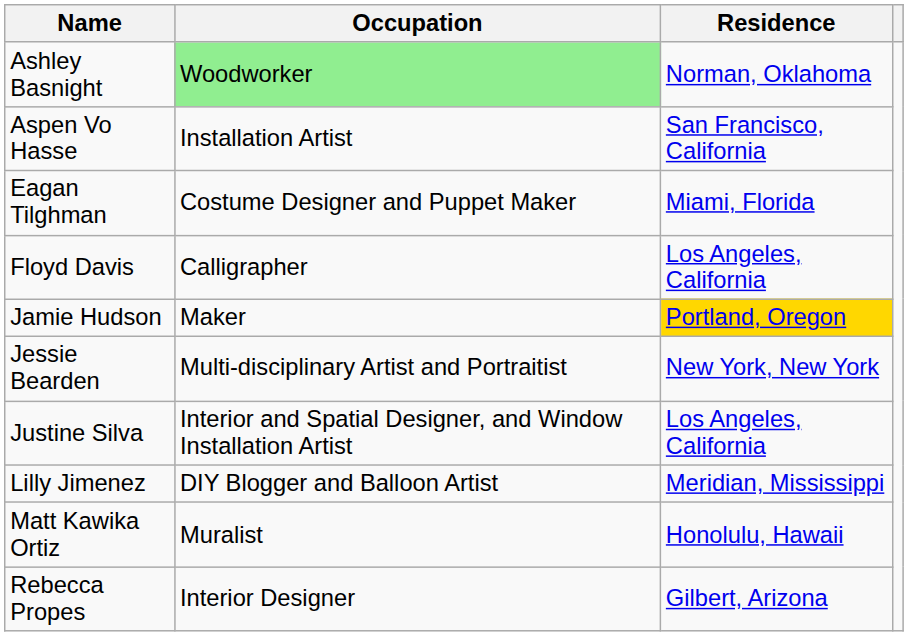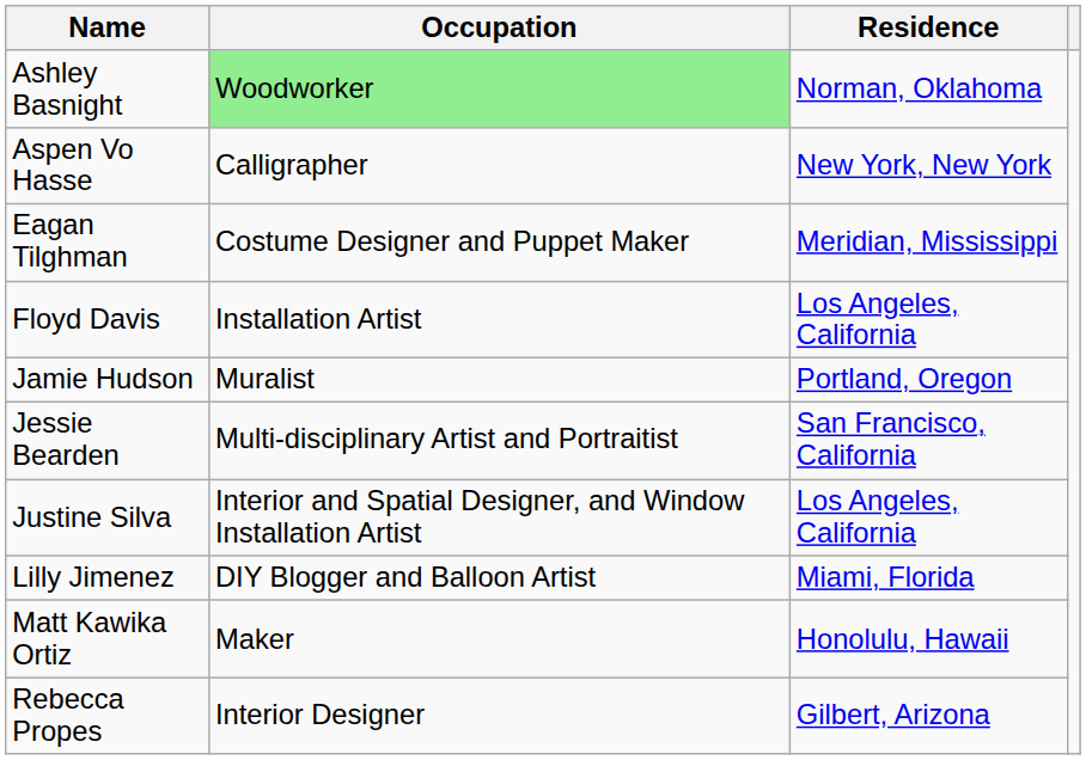 <table class="wikitable sortable">
 <tr>
 <th>Name</th>
 <th>Occupation</th>
 <th>Residence</th>
 <th class="unsortable"></th>
 </tr>
 <tr>
 <td>Ashley Basnight</td>
 <td style="background: lightgreen;">Woodworker</td>
 <td><a href='#'>Norman, Oklahoma</a></td>
 <td rowspan=10></td>
 </tr>
 <tr>
 <td>Aspen Vo Hasse</td>
-<td>Installation Artist</td>
-<td><a href='#'>San Francisco, California</a></td>
+<td>Calligrapher</td>
+<td><a href='#'>New York, New York</a></td>
 </tr>
 <tr>
 <td>Eagan Tilghman</td>
 <td>Costume Designer and Puppet Maker</td>
-<td><a href='#'>Miami, Florida</a></td>
+<td><a href='#'>Meridian, Mississippi</a></td>
 </tr>
 <tr>
 <td>Floyd Davis</td>
-<td>Calligrapher</td>
+<td>Installation Artist</td>
 <td><a href='#'>Los Angeles, California</a></td>
 </tr>
 <tr>
 <td>Jamie Hudson</td>
-<td>Maker</td>
-<td style="background: gold;"><a href='#'>Portland, Oregon</a></td>
+<td>Muralist</td>
+<td><a href='#'>Portland, Oregon</a></td>
 </tr>
 <tr>
 <td>Jessie Bearden</td>
 <td>Multi-disciplinary Artist and Portraitist</td>
-<td><a href='#'>New York, New York</a></td>
+<td><a href='#'>San Francisco, California</a></td>
 </tr>
 <tr>
 <td>Justine Silva</td>
 <td>Interior and Spatial Designer, and Window Installation Artist</td>
 <td><a href='#'>Los Angeles, California</a></td>
 </tr>
 <tr>
 <td>Lilly Jimenez</td>
 <td>DIY Blogger and Balloon Artist</td>
-<td><a href='#'>Meridian, Mississippi</a></td>
+<td><a href='#'>Miami, Florida</a></td>
 </tr>
 <tr>
 <td>Matt Kawika Ortiz</td>
-<td>Muralist</td>
+<td>Maker</td>
 <td><a href='#'>Honolulu, Hawaii</a></td>
 </tr>
 <tr>
 <td>Rebecca Propes</td>
 <td>Interior Designer</td>
 <td><a href='#'>Gilbert, Arizona</a></td>
 </tr>
 </table>
